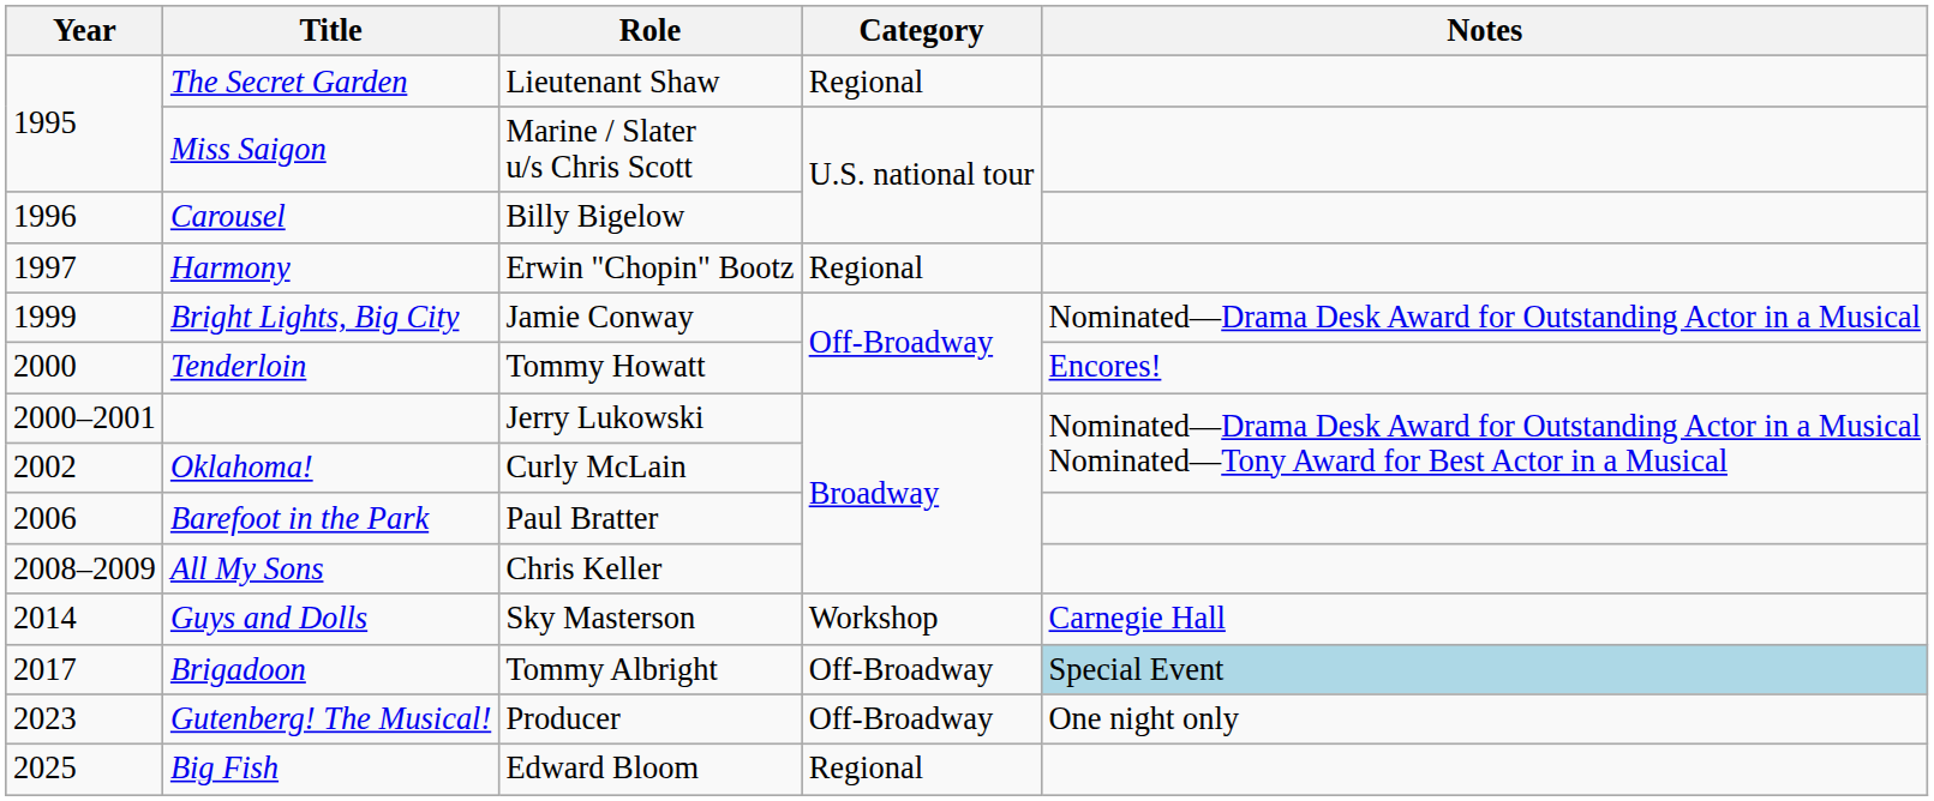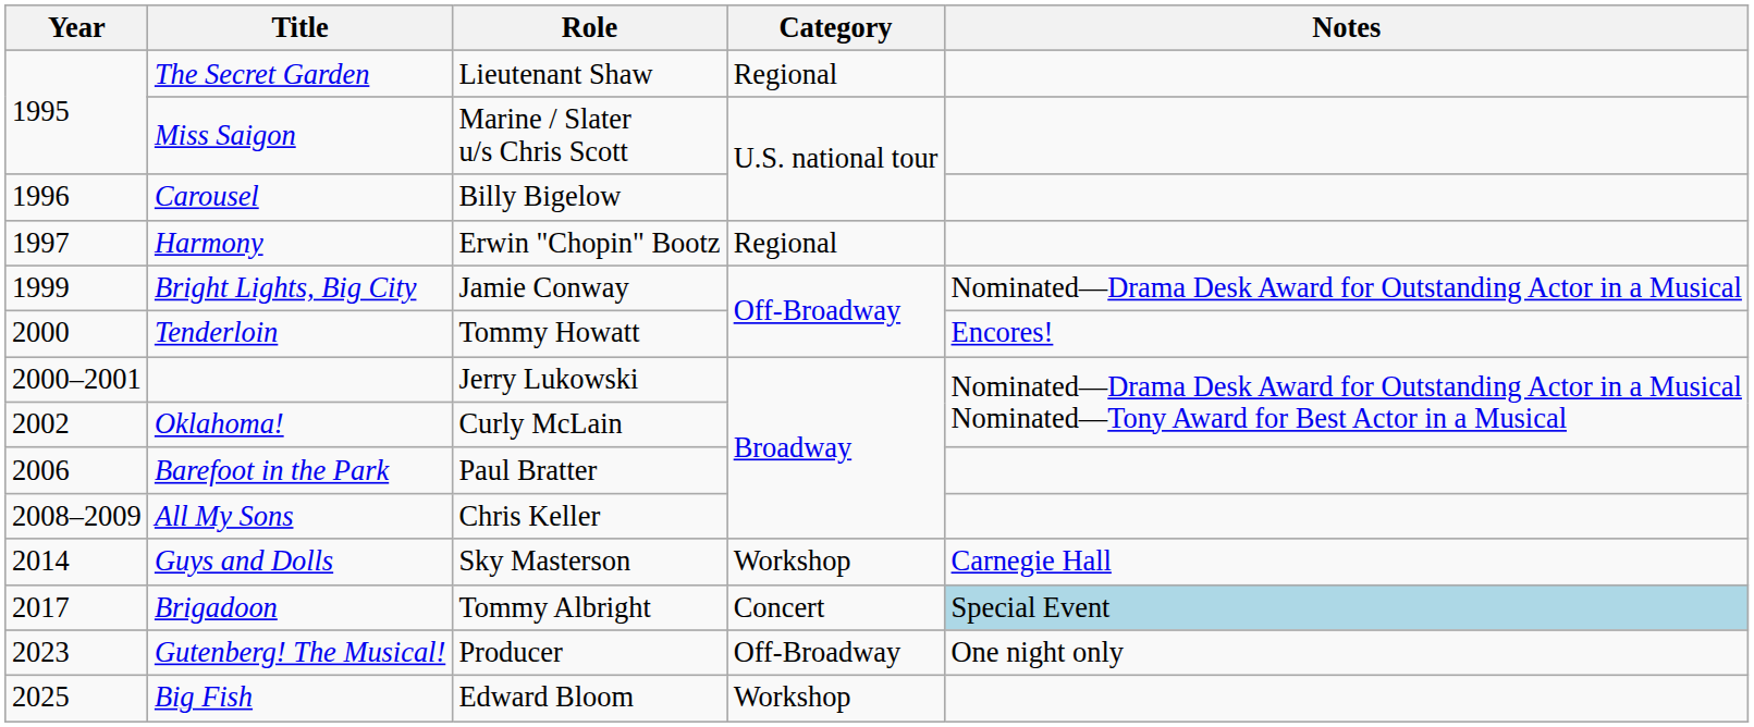 <table class="wikitable sortable">
 <tr>
 <th scope="col">Year</th>
 <th scope="col">Title</th>
 <th scope="col">Role</th>
 <th scope="col">Category</th>
 <th scope="col" class="unsortable">Notes</th>
 </tr>
 <tr>
 <td rowspan=2>1995</td>
 <td><em><a href='#'>The Secret Garden</a></em></td>
 <td>Lieutenant Shaw</td>
 <td>Regional</td>
 <td></td>
 </tr>
 <tr>
 <td><em><a href='#'>Miss Saigon</a></em></td>
 <td>Marine / Slater<br>u/s Chris Scott</td>
 <td rowspan=2>U.S. national tour</td>
 <td></td>
 </tr>
 <tr>
 <td>1996</td>
 <td><em><a href='#'>Carousel</a></em></td>
 <td>Billy Bigelow</td>
 <td></td>
 </tr>
 <tr>
 <td>1997</td>
 <td><a href='#'><em>Harmony</em></a></td>
 <td>Erwin "Chopin" Bootz</td>
 <td>Regional</td>
 <td></td>
 </tr>
 <tr>
 <td>1999</td>
 <td><em><a href='#'>Bright Lights, Big City</a></em></td>
 <td>Jamie Conway</td>
 <td rowspan=2><a href='#'>Off-Broadway</a></td>
 <td>Nominated—<a href='#'>Drama Desk Award for Outstanding Actor in a Musical</a></td>
 </tr>
 <tr>
 <td>2000</td>
 <td><em><a href='#'>Tenderloin</a></em></td>
 <td>Tommy Howatt</td>
 <td><a href='#'>Encores!</a></td>
 </tr>
 <tr>
 <td>2000–2001</td>
 <td><em></em></td>
 <td>Jerry Lukowski</td>
 <td rowspan=4><a href='#'>Broadway</a></td>
 <td rowspan="2">Nominated—<a href='#'>Drama Desk Award for Outstanding Actor in a Musical</a><br>Nominated—<a href='#'>Tony Award for Best Actor in a Musical</a></td>
 </tr>
 <tr>
 <td>2002</td>
 <td><em><a href='#'>Oklahoma!</a></em></td>
 <td>Curly McLain</td>
 </tr>
 <tr>
 <td>2006</td>
 <td><em><a href='#'>Barefoot in the Park</a></em></td>
 <td>Paul Bratter</td>
 <td></td>
 </tr>
 <tr>
 <td>2008–2009</td>
 <td><em><a href='#'>All My Sons</a></em></td>
 <td>Chris Keller</td>
 <td></td>
 </tr>
 <tr>
 <td>2014</td>
 <td><em><a href='#'>Guys and Dolls</a></em></td>
 <td>Sky Masterson</td>
 <td>Workshop</td>
 <td><a href='#'>Carnegie Hall</a></td>
 </tr>
 <tr>
 <td>2017</td>
 <td><em><a href='#'>Brigadoon</a></em></td>
 <td>Tommy Albright</td>
-<td>Off-Broadway</td>
+<td>Concert</td>
 <td style="background: lightblue;">Special Event</td>
 </tr>
 <tr>
 <td>2023</td>
 <td><em><a href='#'>Gutenberg! The Musical!</a></em></td>
 <td>Producer</td>
 <td>Off-Broadway</td>
 <td>One night only</td>
 </tr>
 <tr>
 <td>2025</td>
 <td><em><a href='#'>Big Fish</a></em></td>
 <td>Edward Bloom</td>
-<td>Regional</td>
+<td>Workshop</td>
 <td></td>
 </tr>
 </table>
